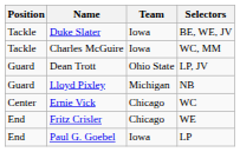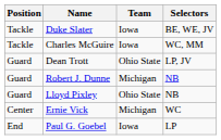 <table class="wikitable" style="font-size: 90%">
 <tr>
 <th>Position</th>
 <th>Name</th>
 <th>Team</th>
 <th>Selectors</th>
 </tr>
 <tr>
 <td>Tackle</td>
 <td><a href='#'>Duke Slater</a></td>
 <td>Iowa</td>
 <td>BE, WE, JV</td>
 </tr>
 <tr>
 <td>Tackle</td>
 <td>Charles McGuire</td>
 <td>Iowa</td>
 <td>WC, MM</td>
 </tr>
 <tr>
 <td>Guard</td>
 <td>Dean Trott</td>
 <td>Ohio State</td>
 <td>LP, JV</td>
 </tr>
 <tr>
 <td>Guard</td>
+<td><a href='#'>Robert J. Dunne</a></td>
+<td>Michigan</td>
+<td><a href='#'>NB</a></td>
+</tr>
+<tr>
+<td>Guard</td>
 <td><a href='#'>Lloyd Pixley</a></td>
-<td>Michigan</td>
+<td>Ohio State</td>
 <td>NB</td>
 </tr>
 <tr>
 <td>Center</td>
 <td><a href='#'>Ernie Vick</a></td>
-<td>Chicago</td>
+<td>Michigan</td>
 <td>WC</td>
-</tr>
-<tr>
-<td>End</td>
-<td><a href='#'>Fritz Crisler</a></td>
-<td>Chicago</td>
-<td>WE</td>
 </tr>
 <tr>
 <td>End</td>
 <td><a href='#'>Paul G. Goebel</a></td>
 <td>Iowa</td>
 <td>LP</td>
 </tr>
 </table>
